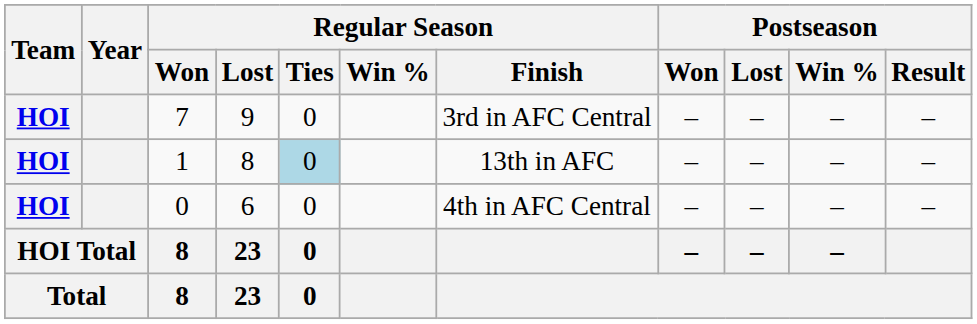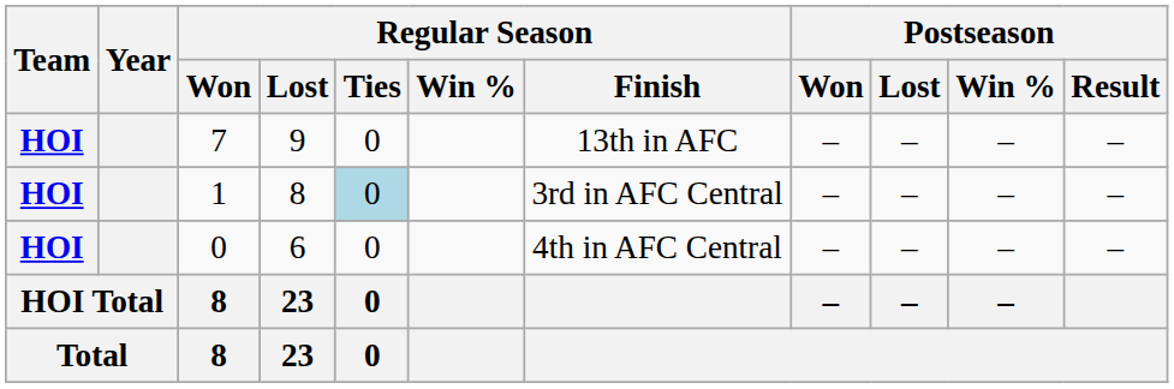 <table class="wikitable" style="font-size: 95%; text-align:center;">
 <tr>
 <th rowspan="2">Team</th>
 <th rowspan="2">Year</th>
 <th colspan="5">Regular Season</th>
 <th colspan="4">Postseason</th>
 </tr>
 <tr>
 <th>Won</th>
 <th>Lost</th>
 <th>Ties</th>
 <th>Win %</th>
 <th>Finish</th>
 <th>Won</th>
 <th>Lost</th>
 <th>Win %</th>
 <th>Result</th>
 </tr>
 <tr>
 <th><a href='#'>HOI</a></th>
 <th></th>
 <td>7</td>
 <td>9</td>
 <td>0</td>
 <td></td>
-<td>3rd in AFC Central</td>
+<td>13th in AFC</td>
 <td>–</td>
 <td>–</td>
 <td>–</td>
 <td>–</td>
 </tr>
 <tr>
 <th><a href='#'>HOI</a></th>
 <th></th>
 <td>1</td>
 <td>8</td>
 <td style="background: lightblue;">0</td>
 <td></td>
-<td>13th in AFC</td>
+<td>3rd in AFC Central</td>
 <td>–</td>
 <td>–</td>
 <td>–</td>
 <td>–</td>
 </tr>
 <tr>
 <th><a href='#'>HOI</a></th>
 <th></th>
 <td>0</td>
 <td>6</td>
 <td>0</td>
 <td></td>
 <td>4th in AFC Central</td>
 <td>–</td>
 <td>–</td>
 <td>–</td>
 <td>–</td>
 </tr>
 <tr>
 <th colspan="2">HOI Total</th>
 <th>8</th>
 <th>23</th>
 <th>0</th>
 <th></th>
 <th></th>
 <th>–</th>
 <th>–</th>
 <th>–</th>
 <th></th>
 </tr>
 <tr>
 <th colspan="2">Total</th>
 <th>8</th>
 <th>23</th>
 <th>0</th>
 <th></th>
 <th colspan="5"></th>
 </tr>
 </table>
